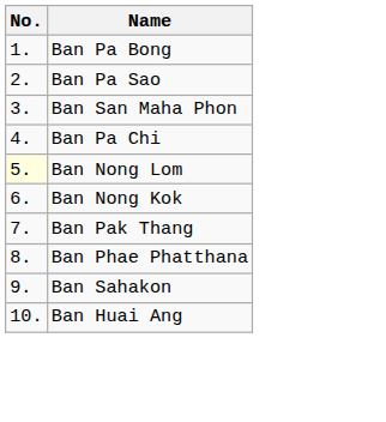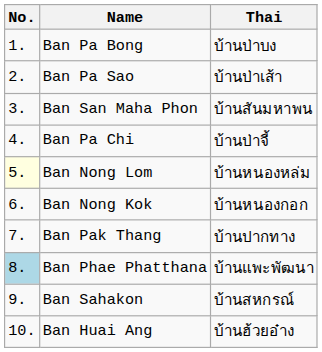 <table class="wikitable sortable">
 <tr>
 <th>No.</th>
 <th>Name</th>
+<th>Thai</th>
 </tr>
 <tr>
 <td>1.</td>
 <td>Ban Pa Bong</td>
+<td>บ้านป่าบง</td>
 </tr>
 <tr>
 <td>2.</td>
 <td>Ban Pa Sao</td>
+<td>บ้านป่าเส้า</td>
 </tr>
 <tr>
 <td>3.</td>
 <td>Ban San Maha Phon</td>
+<td>บ้านสันมหาพน</td>
 </tr>
 <tr>
 <td>4.</td>
 <td>Ban Pa Chi</td>
+<td>บ้านป่าจี้</td>
 </tr>
 <tr>
 <td style="background: lightyellow;">5.</td>
 <td>Ban Nong Lom</td>
+<td>บ้านหนองหล่ม</td>
 </tr>
 <tr>
 <td>6.</td>
 <td>Ban Nong Kok</td>
+<td>บ้านหนองกอก</td>
 </tr>
 <tr>
 <td>7.</td>
 <td>Ban Pak Thang</td>
+<td>บ้านปากทาง</td>
 </tr>
 <tr>
-<td>8.</td>
+<td style="background: lightblue;">8.</td>
 <td>Ban Phae Phatthana</td>
+<td>บ้านแพะพัฒนา</td>
 </tr>
 <tr>
 <td>9.</td>
 <td>Ban Sahakon</td>
+<td>บ้านสหกรณ์</td>
 </tr>
 <tr>
 <td>10.</td>
 <td>Ban Huai Ang</td>
+<td>บ้านฮ้วยอ๋าง</td>
 </tr>
 </table>
